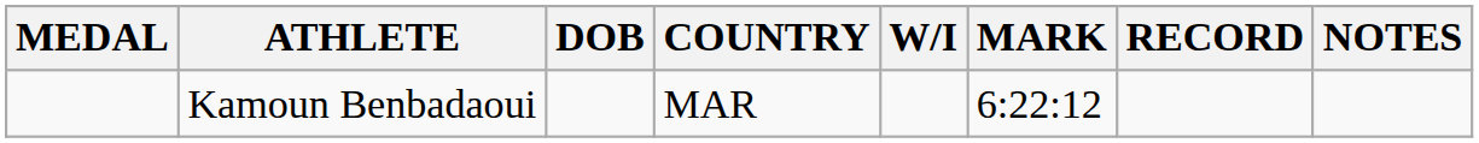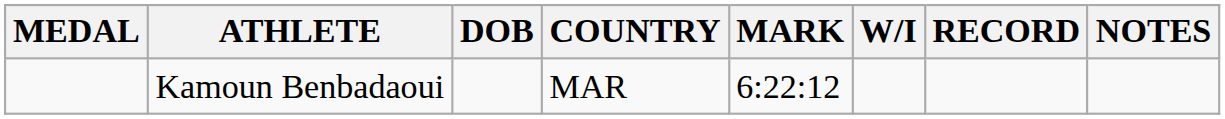 <table class="wikitable">
 <tr>
 <th>MEDAL</th>
 <th>ATHLETE</th>
 <th>DOB</th>
 <th>COUNTRY</th>
+<th>MARK</th>
 <th>W/I</th>
-<th>MARK</th>
 <th>RECORD</th>
 <th>NOTES</th>
 </tr>
 <tr>
 <td></td>
 <td>Kamoun Benbadaoui</td>
 <td></td>
 <td>MAR</td>
+<td>6:22:12</td>
 <td></td>
-<td>6:22:12</td>
 <td></td>
 <td></td>
 </tr>
 </table>
